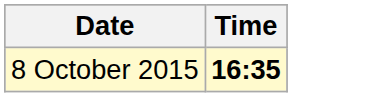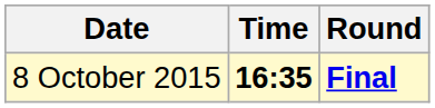 <table class="wikitable">
 <tr>
 <th>Date</th>
 <th>Time</th>
+<th>Round</th>
 </tr>
 <tr style=background:lemonchiffon>
 <td>8 October 2015</td>
 <td><strong>16:35</strong></td>
+<td><strong><a href='#'>Final</a></strong></td>
 </tr>
 </table>
